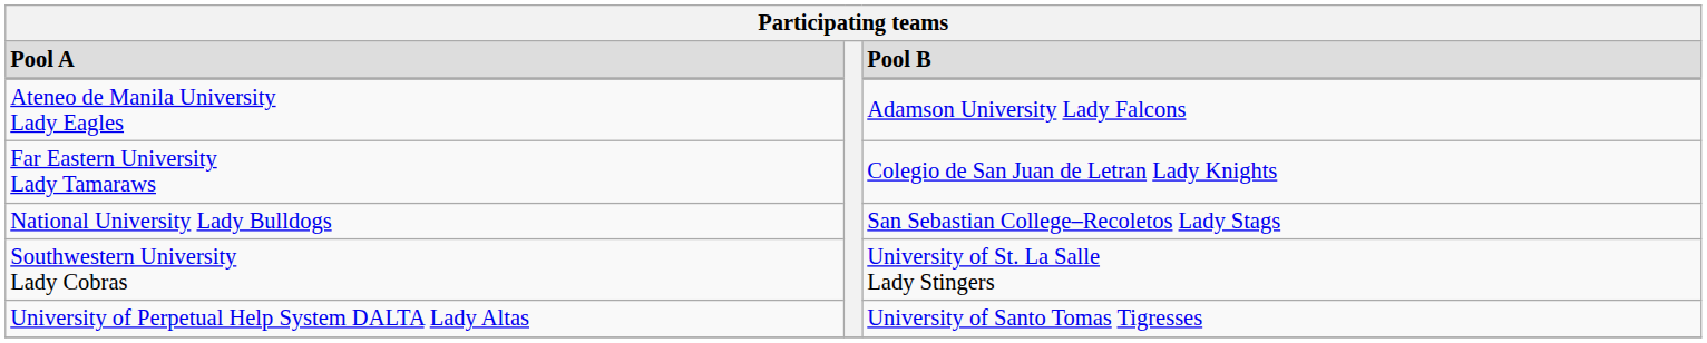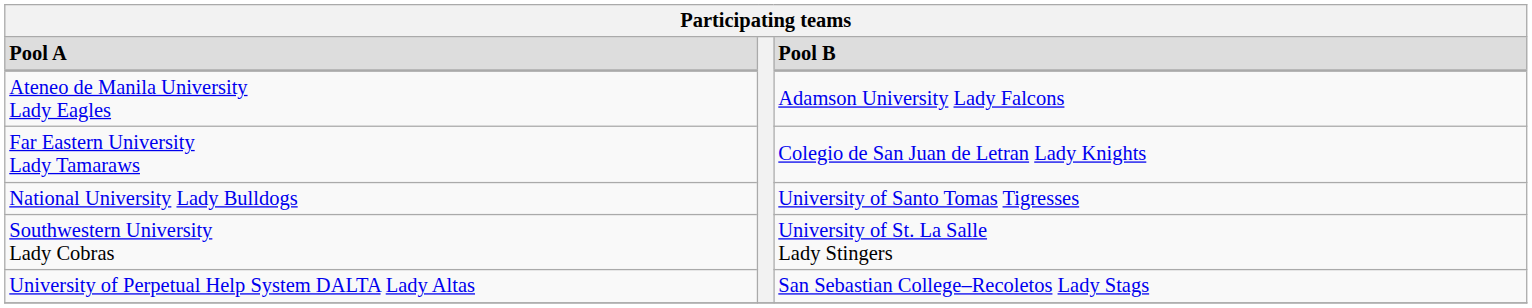 <table class="wikitable" style="margin:1em auto; text-align:left; width:60%;">
 <tr>
 <th colspan="3">Participating teams</th>
 </tr>
 <tr>
 <td style="background:#dddddd; border-bottom: 2px solid #aaaaaa;" width="48%"><strong>Pool A</strong></td>
 <th rowspan="6" width="1%"></th>
 <td style="background:#dddddd; border-bottom: 2px solid #aaaaaa;" width="48%"><strong>Pool B</strong></td>
 </tr>
 <tr>
 <td> <a href='#'>Ateneo de Manila University</a><br><a href='#'>Lady Eagles</a></td>
 <td> <a href='#'>Adamson University</a> <a href='#'>Lady Falcons</a></td>
 </tr>
 <tr>
 <td> <a href='#'>Far Eastern University</a><br><a href='#'>Lady Tamaraws</a></td>
 <td> <a href='#'>Colegio de San Juan de Letran</a> <a href='#'>Lady Knights</a></td>
 </tr>
 <tr>
 <td> <a href='#'>National University</a> <a href='#'>Lady Bulldogs</a></td>
-<td> <a href='#'>San Sebastian College–Recoletos</a> <a href='#'>Lady Stags</a></td>
+<td> <a href='#'>University of Santo Tomas</a> <a href='#'>Tigresses</a></td>
 </tr>
 <tr>
 <td> <a href='#'>Southwestern University</a><br>Lady Cobras</td>
 <td> <a href='#'>University of St. La Salle</a><br>Lady Stingers</td>
 </tr>
 <tr>
 <td> <a href='#'>University of Perpetual Help System DALTA</a> <a href='#'>Lady Altas</a></td>
-<td> <a href='#'>University of Santo Tomas</a> <a href='#'>Tigresses</a></td>
+<td> <a href='#'>San Sebastian College–Recoletos</a> <a href='#'>Lady Stags</a></td>
 </tr>
 <tr>
 </tr>
 </table>
